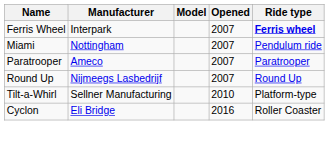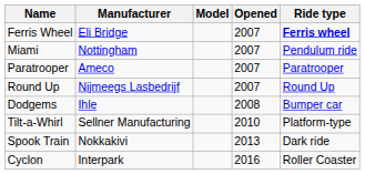 <table class= "wikitable sortable">
 <tr>
 <th>Name</th>
 <th>Manufacturer</th>
 <th>Model</th>
 <th>Opened</th>
 <th>Ride type</th>
 </tr>
 <tr>
 <td>Ferris Wheel</td>
-<td>Interpark</td>
+<td><a href='#'>Eli Bridge</a></td>
 <td></td>
 <td>2007</td>
 <td><strong><a href='#'>Ferris wheel</a></strong></td>
 </tr>
 <tr>
 <td>Miami</td>
 <td><a href='#'>Nottingham</a></td>
 <td></td>
 <td>2007</td>
 <td><a href='#'>Pendulum ride</a></td>
 </tr>
 <tr>
 <td>Paratrooper</td>
 <td><a href='#'>Ameco</a></td>
 <td></td>
 <td>2007</td>
 <td><a href='#'>Paratrooper</a></td>
 </tr>
 <tr>
 <td>Round Up</td>
 <td><a href='#'>Nijmeegs Lasbedrijf</a></td>
 <td></td>
 <td>2007</td>
 <td><a href='#'>Round Up</a></td>
 </tr>
 <tr>
+<td>Dodgems</td>
+<td><a href='#'>Ihle</a></td>
+<td></td>
+<td>2008</td>
+<td><a href='#'>Bumper car</a></td>
+</tr>
+<tr>
 <td>Tilt-a-Whirl</td>
 <td>Sellner Manufacturing</td>
 <td></td>
 <td>2010</td>
 <td>Platform-type</td>
 </tr>
 <tr>
+<td>Spook Train</td>
+<td>Nokkakivi</td>
+<td></td>
+<td>2013</td>
+<td>Dark ride</td>
+</tr>
+<tr>
 <td>Cyclon</td>
-<td><a href='#'>Eli Bridge</a></td>
+<td>Interpark</td>
 <td></td>
 <td>2016</td>
 <td>Roller Coaster</td>
 </tr>
 </table>
